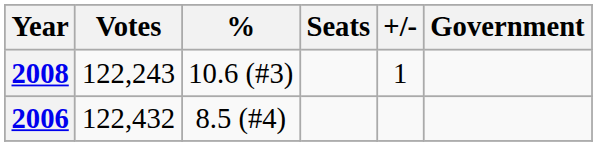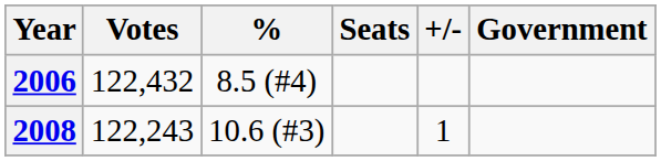 <table class="wikitable" style="text-align:center">
 <tr>
 <th>Year</th>
 <th>Votes</th>
 <th>%</th>
 <th>Seats</th>
 <th>+/-</th>
 <th>Government</th>
 </tr>
 <tr>
+<th><a href='#'>2006</a></th>
+<td>122,432</td>
+<td>8.5 (#4)</td>
+<td></td>
+<td></td>
+<td></td>
+</tr>
+<tr>
 <th><a href='#'>2008</a></th>
 <td>122,243</td>
 <td>10.6 (#3)</td>
 <td></td>
 <td>1</td>
 <td></td>
 </tr>
-<tr>
-<th><a href='#'>2006</a></th>
-<td>122,432</td>
-<td>8.5 (#4)</td>
-<td></td>
-<td></td>
-<td></td>
-</tr>
 </table>
